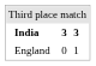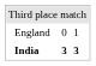 <table cellspacing="1" cellpadding="3" style="border:1px solid #aaa; font-size:90%;">
 <tr style="background:#e4e4e4;">
 <td colspan="5" style="text-align:center;">Third place match</td>
+</tr>
+<tr>
+<td></td>
+<td> England</td>
+<td>0</td>
+<td>1</td>
+<td></td>
 </tr>
 <tr>
 <td></td>
 <td> <strong>India</strong></td>
 <td><strong>3</strong></td>
 <td><strong>3</strong></td>
 <td></td>
 </tr>
-<tr>
-<td></td>
-<td> England</td>
-<td>0</td>
-<td>1</td>
-<td></td>
-</tr>
 </table>
